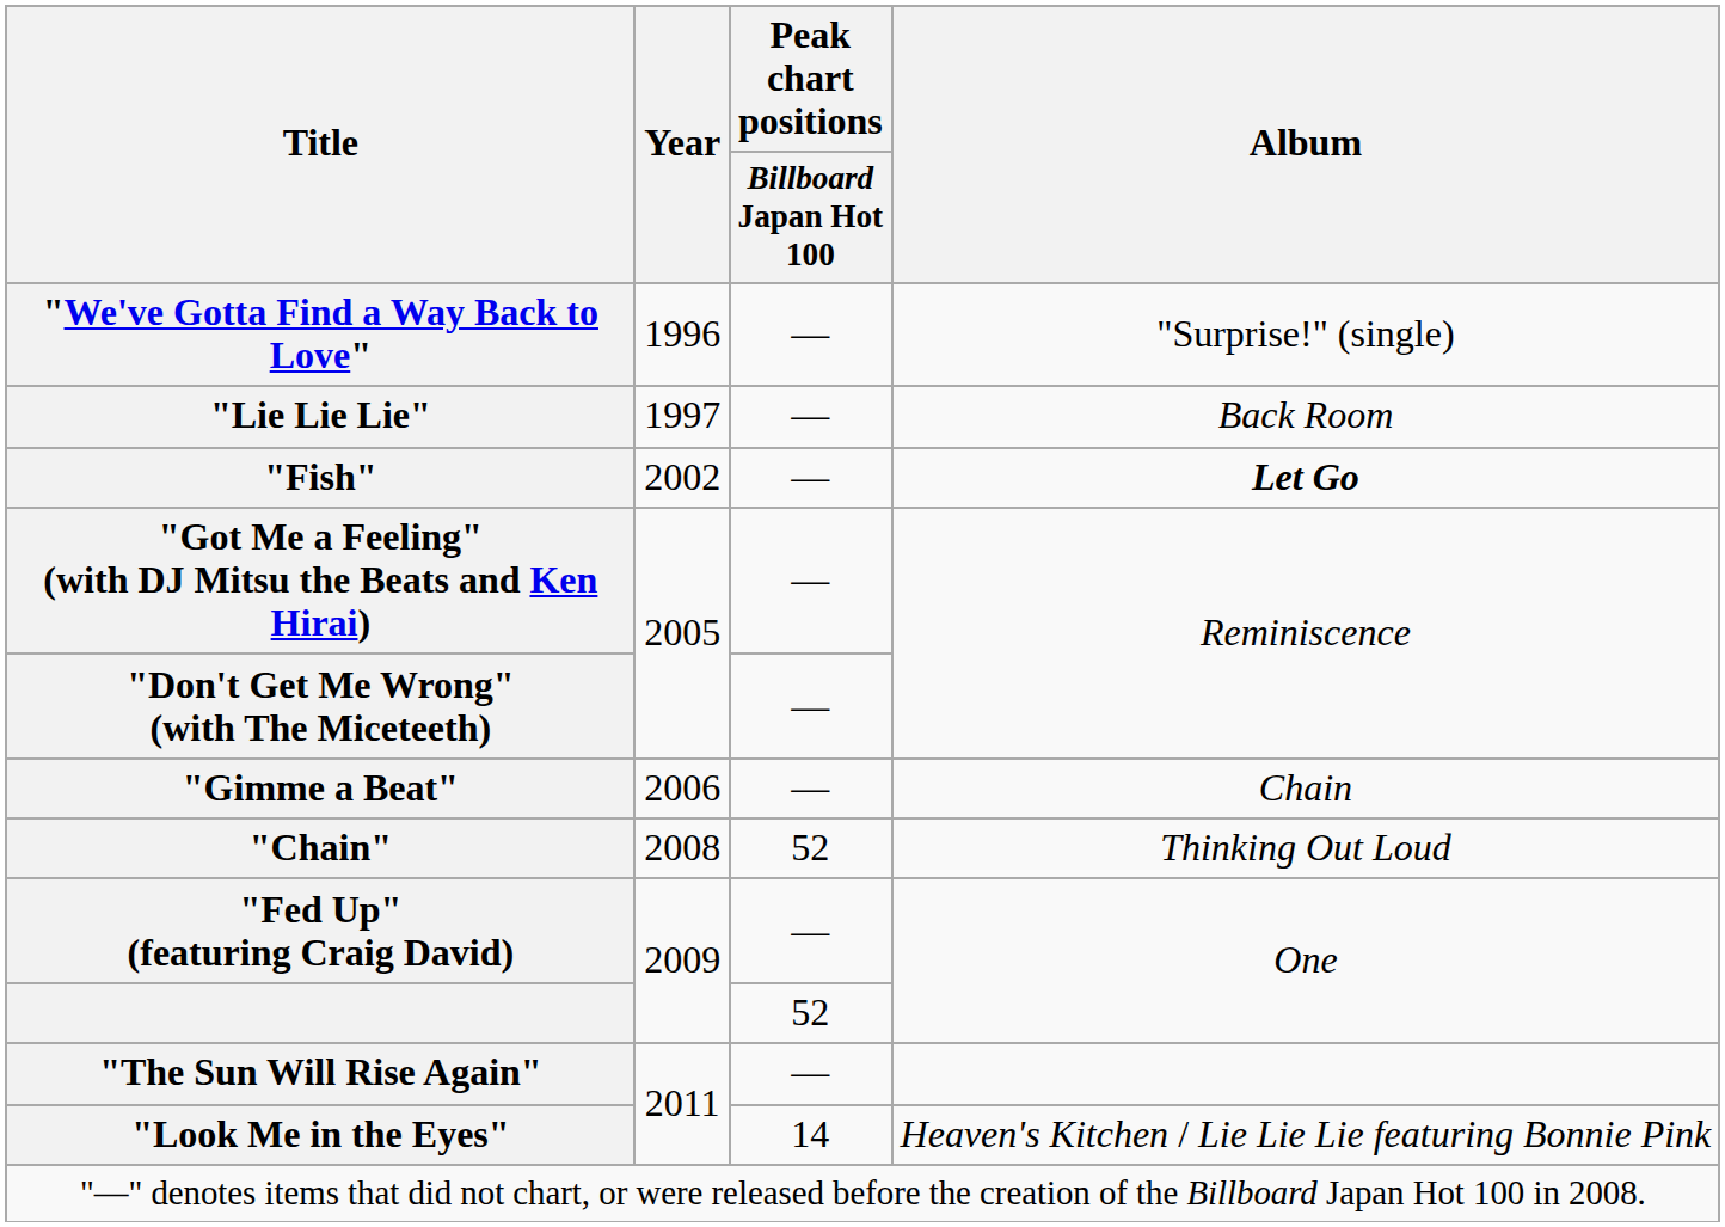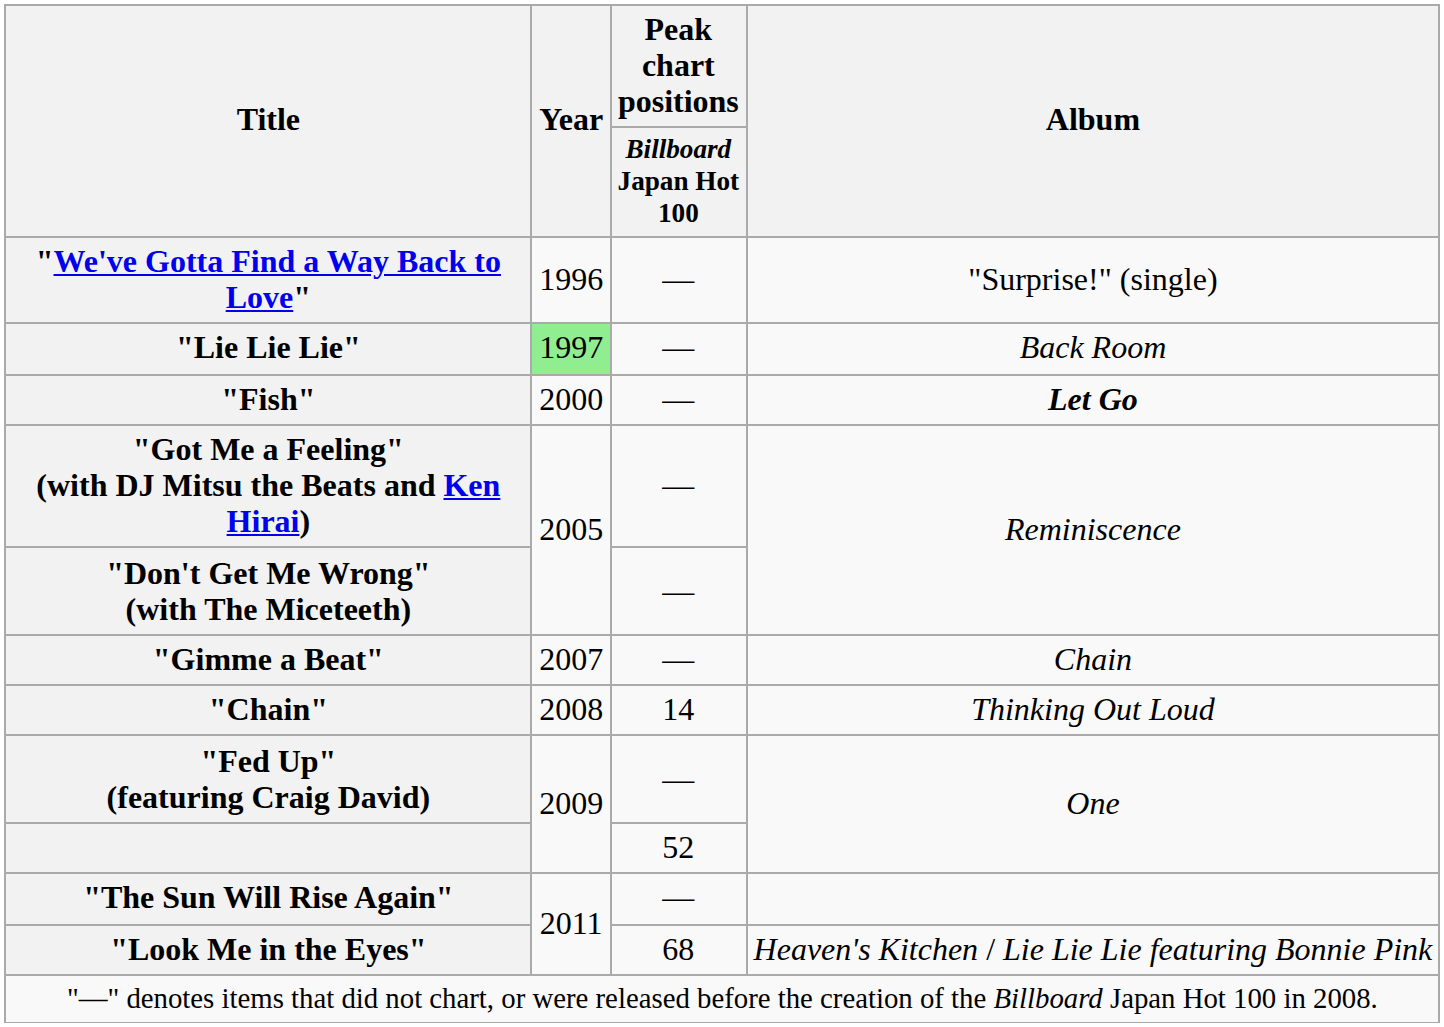 <table class="wikitable plainrowheaders" style="text-align:center;">
 <tr>
 <th scope="col" rowspan="2" style="width:16em;">Title</th>
 <th scope="col" rowspan="2">Year</th>
 <th scope="col" colspan="1">Peak chart positions</th>
 <th scope="col" rowspan="2">Album</th>
 </tr>
 <tr>
 <th style="width:3em;font-size:85%"><em>Billboard</em> Japan Hot 100<br></th>
 </tr>
 <tr>
 <th scope="row">"<a href='#'>We've Gotta Find a Way Back to Love</a>"</th>
 <td>1996</td>
 <td>—</td>
 <td rowspan="1">"Surprise!" <span>(single)</span></td>
 </tr>
 <tr>
 <th scope="row">"Lie Lie Lie"</th>
-<td rowspan="1">1997</td>
+<td rowspan="1" style="background: lightgreen;">1997</td>
 <td>—</td>
 <td><em>Back Room</em></td>
 </tr>
 <tr>
 <th scope="row">"Fish"</th>
-<td>2002</td>
+<td>2000</td>
 <td>—</td>
 <td><strong><em>Let Go</em></strong></td>
 </tr>
 <tr>
 <th scope="row">"Got Me a Feeling"<br><span>(with DJ Mitsu the Beats and <a href='#'>Ken Hirai</a>)</span></th>
 <td rowspan="2">2005</td>
 <td>—</td>
 <td rowspan="2"><em>Reminiscence</em></td>
 </tr>
 <tr>
 <th scope="row">"Don't Get Me Wrong"<br><span>(with The Miceteeth)</span></th>
 <td>—</td>
 </tr>
 <tr>
 <th scope="row">"Gimme a Beat"</th>
-<td>2006</td>
+<td>2007</td>
 <td>—</td>
 <td><em>Chain</em></td>
 </tr>
 <tr>
 <th scope="row">"Chain"</th>
 <td>2008</td>
-<td>52</td>
+<td>14</td>
 <td><em>Thinking Out Loud</em></td>
 </tr>
 <tr>
 <th scope="row">"Fed Up"<br><span>(featuring Craig David)</span></th>
 <td rowspan="2">2009</td>
 <td>—</td>
 <td rowspan="2"><em>One</em></td>
 </tr>
 <tr>
 <th scope="row"></th>
 <td>52</td>
 </tr>
 <tr>
 <th scope="row">"The Sun Will Rise Again"</th>
 <td rowspan="2">2011</td>
 <td>—</td>
 <td></td>
 </tr>
 <tr>
 <th scope="row">"Look Me in the Eyes"</th>
-<td>14</td>
+<td>68</td>
 <td rowspan="1"><em>Heaven's Kitchen</em> / <em>Lie Lie Lie featuring Bonnie Pink</em></td>
 </tr>
 <tr>
 <td colspan="12" align="center" style="font-size:90%;">"—" denotes items that did not chart, or were released before the creation of the <em>Billboard</em> Japan Hot 100 in 2008.</td>
 </tr>
 </table>
